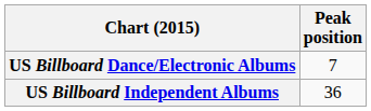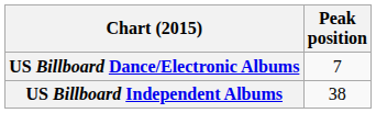 <table class="wikitable sortable plainrowheaders" style="text-align:center;">
 <tr>
 <th>Chart (2015)</th>
 <th>Peak<br>position</th>
 </tr>
 <tr>
 <th scope="row">US <em>Billboard</em> <a href='#'>Dance/Electronic Albums</a></th>
 <td>7</td>
 </tr>
 <tr>
 <th scope="row">US <em>Billboard</em> <a href='#'>Independent Albums</a></th>
-<td>36</td>
+<td>38</td>
 </tr>
 <tr>
 </tr>
 </table>
